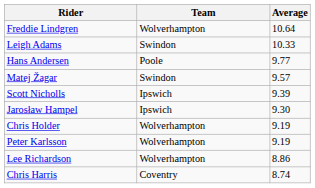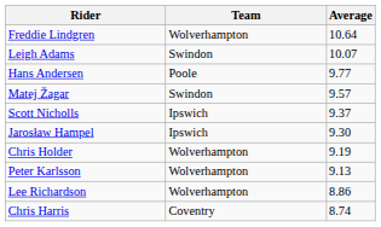 <table class="wikitable" style="font-size: 100%">
 <tr>
 <th width=200>Rider</th>
 <th width=200>Team</th>
 <th width=40>Average</th>
 </tr>
 <tr>
 <td align="left"> <a href='#'>Freddie Lindgren</a></td>
 <td>Wolverhampton</td>
 <td>10.64</td>
 </tr>
 <tr>
 <td align="left"> <a href='#'>Leigh Adams</a></td>
 <td>Swindon</td>
-<td>10.33</td>
+<td>10.07</td>
 </tr>
 <tr>
 <td align="left"> <a href='#'>Hans Andersen</a></td>
 <td>Poole</td>
 <td>9.77</td>
 </tr>
 <tr>
 <td align="left"> <a href='#'>Matej Žagar</a></td>
 <td>Swindon</td>
 <td>9.57</td>
 </tr>
 <tr>
 <td align="left"> <a href='#'>Scott Nicholls</a></td>
 <td>Ipswich</td>
-<td>9.39</td>
+<td>9.37</td>
 </tr>
 <tr>
 <td align="left"> <a href='#'>Jarosław Hampel</a></td>
 <td>Ipswich</td>
 <td>9.30</td>
 </tr>
 <tr>
 <td align="left"> <a href='#'>Chris Holder</a></td>
 <td>Wolverhampton</td>
 <td>9.19</td>
 </tr>
 <tr>
 <td align="left"> <a href='#'>Peter Karlsson</a></td>
 <td>Wolverhampton</td>
-<td>9.19</td>
+<td>9.13</td>
 </tr>
 <tr>
 <td align="left"> <a href='#'>Lee Richardson</a></td>
 <td>Wolverhampton</td>
 <td>8.86</td>
 </tr>
 <tr>
 <td align="left"> <a href='#'>Chris Harris</a></td>
 <td>Coventry</td>
 <td>8.74</td>
 </tr>
 </table>
